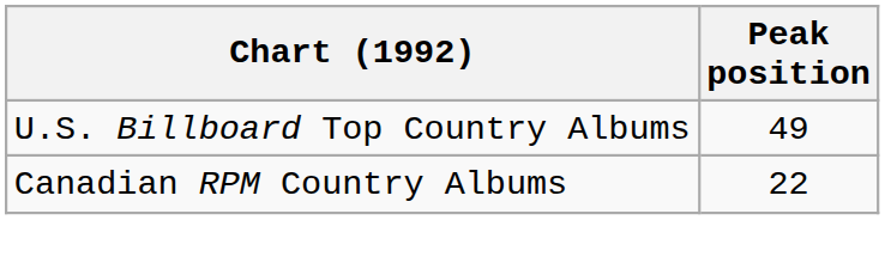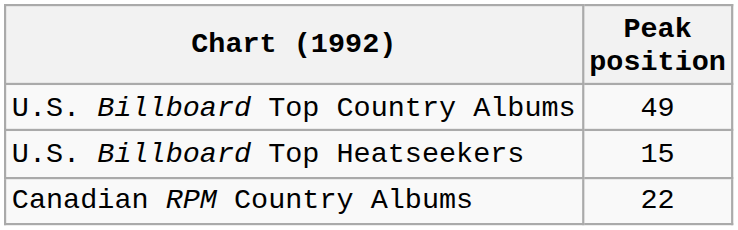 <table class="wikitable">
 <tr>
 <th>Chart (1992)</th>
 <th>Peak<br>position</th>
 </tr>
 <tr>
 <td>U.S. <em>Billboard</em> Top Country Albums</td>
 <td align="center">49</td>
 </tr>
 <tr>
+<td>U.S. <em>Billboard</em> Top Heatseekers</td>
+<td align="center">15</td>
+</tr>
+<tr>
 <td>Canadian <em>RPM</em> Country Albums</td>
 <td align="center">22</td>
 </tr>
 </table>
